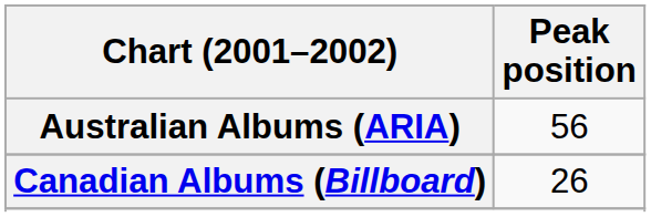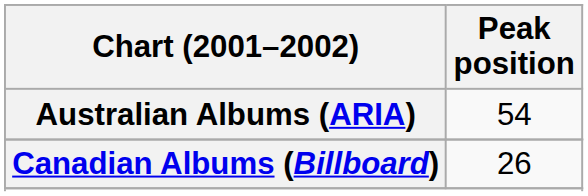 <table class="wikitable sortable plainrowheaders" style="text-align:center">
 <tr>
 <th scope="col">Chart (2001–2002)</th>
 <th scope="col">Peak<br>position</th>
 </tr>
 <tr>
 <th scope="row">Australian Albums (<a href='#'>ARIA</a>)</th>
-<td>56</td>
+<td>54</td>
 </tr>
 <tr>
 </tr>
 <tr>
 </tr>
 <tr>
 <th scope="row"><a href='#'>Canadian Albums</a> (<a href='#'><em>Billboard</em></a>)</th>
 <td style="text-align:center;">26</td>
 </tr>
 <tr>
 </tr>
 <tr>
 </tr>
 <tr>
 </tr>
 <tr>
 </tr>
 <tr>
 </tr>
 <tr>
 </tr>
 <tr>
 </tr>
 <tr>
 </tr>
 <tr>
 </tr>
 <tr>
 </tr>
 <tr>
 </tr>
 <tr>
 </tr>
 </table>
